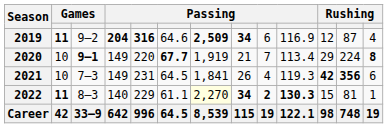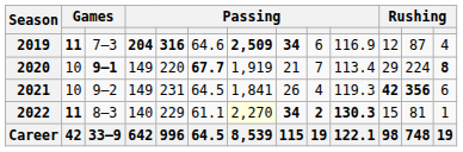 <table class=wikitable style="text-align:center;">
 <tr>
 <th rowspan="2">Season</th>
 <th colspan="2">Games</th>
 <th colspan="7">Passing</th>
 <th colspan="3">Rushing</th>
 </tr>
 <tr>
 <th></th>
 <th></th>
 <th></th>
 <th></th>
 <th></th>
 <th></th>
 <th></th>
 <th></th>
 <th></th>
 <th></th>
 <th></th>
 <th></th>
 </tr>
 <tr>
 <th>2019</th>
 <td><strong>11</strong></td>
-<td>9–2</td>
+<td>7–3</td>
 <td><strong>204</strong></td>
 <td><strong>316</strong></td>
 <td>64.6</td>
 <td><strong>2,509</strong></td>
 <td><strong>34</strong></td>
 <td>6</td>
 <td>116.9</td>
 <td>12</td>
 <td>87</td>
 <td>4</td>
 </tr>
 <tr>
 <th>2020</th>
 <td>10</td>
 <td><strong>9–1</strong></td>
 <td>149</td>
 <td>220</td>
 <td><strong>67.7</strong></td>
 <td>1,919</td>
 <td>21</td>
 <td>7</td>
 <td>113.4</td>
 <td>29</td>
 <td>224</td>
 <td><strong>8</strong></td>
 </tr>
 <tr>
 <th>2021</th>
 <td>10</td>
-<td>7–3</td>
+<td>9–2</td>
 <td>149</td>
 <td>231</td>
 <td>64.5</td>
 <td>1,841</td>
 <td>26</td>
 <td>4</td>
 <td>119.3</td>
 <td><strong>42</strong></td>
 <td><strong>356</strong></td>
 <td>6</td>
 </tr>
 <tr>
 <th>2022</th>
 <td><strong>11</strong></td>
 <td>8–3</td>
 <td>140</td>
 <td>229</td>
 <td>61.1</td>
 <td style="background: lightyellow;">2,270</td>
 <td><strong>34</strong></td>
 <td><strong>2</strong></td>
 <td><strong>130.3</strong></td>
 <td>15</td>
 <td>81</td>
 <td>1</td>
 </tr>
 <tr>
 <th>Career</th>
 <th>42</th>
 <th>33–9</th>
 <th>642</th>
 <th>996</th>
 <th>64.5</th>
 <th>8,539</th>
 <th>115</th>
 <th>19</th>
 <th>122.1</th>
 <th>98</th>
 <th>748</th>
 <th>19</th>
 </tr>
 </table>
